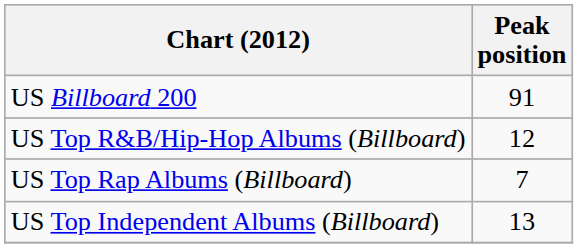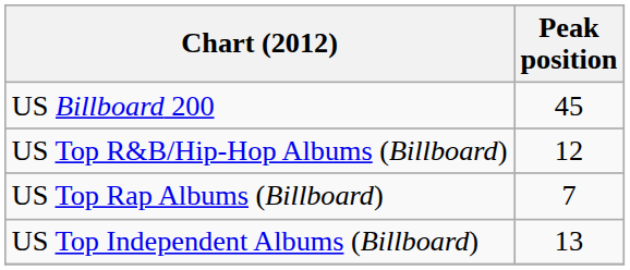 <table class="wikitable sortable">
 <tr>
 <th>Chart (2012)</th>
 <th>Peak<br>position</th>
 </tr>
 <tr>
 <td>US <a href='#'><em>Billboard</em> 200</a></td>
-<td style="text-align:center;">91</td>
+<td style="text-align:center;">45</td>
 </tr>
 <tr>
 <td>US <a href='#'>Top R&B/Hip-Hop Albums</a> (<em>Billboard</em>)</td>
 <td style="text-align:center;">12</td>
 </tr>
 <tr>
 <td>US <a href='#'>Top Rap Albums</a> (<em>Billboard</em>)</td>
 <td style="text-align:center;">7</td>
 </tr>
 <tr>
 <td>US <a href='#'>Top Independent Albums</a> (<em>Billboard</em>)</td>
 <td style="text-align:center;">13</td>
 </tr>
 <tr>
 </tr>
 </table>
